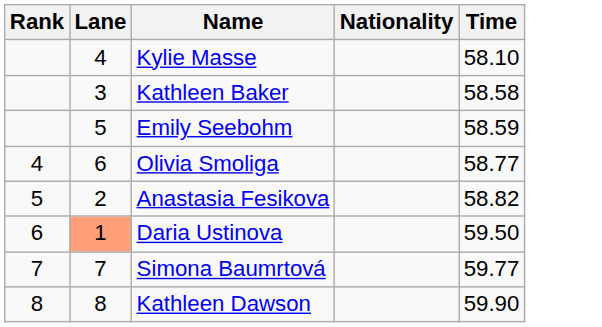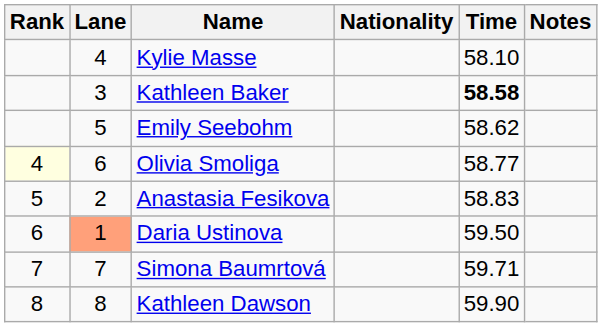 <table class="wikitable sortable" style="text-align:center">
 <tr>
 <th>Rank</th>
 <th>Lane</th>
 <th>Name</th>
 <th>Nationality</th>
 <th>Time</th>
+<th>Notes</th>
 </tr>
 <tr>
 <td></td>
 <td>4</td>
 <td align=left><a href='#'>Kylie Masse</a></td>
 <td align=left></td>
 <td>58.10</td>
+<td></td>
 </tr>
 <tr>
 <td></td>
 <td>3</td>
 <td align=left><a href='#'>Kathleen Baker</a></td>
 <td align=left></td>
-<td>58.58</td>
+<td><strong>58.58</strong></td>
+<td></td>
 </tr>
 <tr>
 <td></td>
 <td>5</td>
 <td align=left><a href='#'>Emily Seebohm</a></td>
 <td align=left></td>
-<td>58.59</td>
+<td>58.62</td>
+<td></td>
 </tr>
 <tr>
-<td>4</td>
+<td style="background: lightyellow;">4</td>
 <td>6</td>
 <td align=left><a href='#'>Olivia Smoliga</a></td>
 <td align=left></td>
 <td>58.77</td>
+<td></td>
 </tr>
 <tr>
 <td>5</td>
 <td>2</td>
 <td align=left><a href='#'>Anastasia Fesikova</a></td>
 <td align=left></td>
-<td>58.82</td>
+<td>58.83</td>
+<td></td>
 </tr>
 <tr>
 <td>6</td>
 <td style="background: lightsalmon;">1</td>
 <td align=left><a href='#'>Daria Ustinova</a></td>
 <td align=left></td>
 <td>59.50</td>
+<td></td>
 </tr>
 <tr>
 <td>7</td>
 <td>7</td>
 <td align=left><a href='#'>Simona Baumrtová</a></td>
 <td align=left></td>
-<td>59.77</td>
+<td>59.71</td>
+<td></td>
 </tr>
 <tr>
 <td>8</td>
 <td>8</td>
 <td align=left><a href='#'>Kathleen Dawson</a></td>
 <td align=left></td>
 <td>59.90</td>
+<td></td>
 </tr>
 </table>
